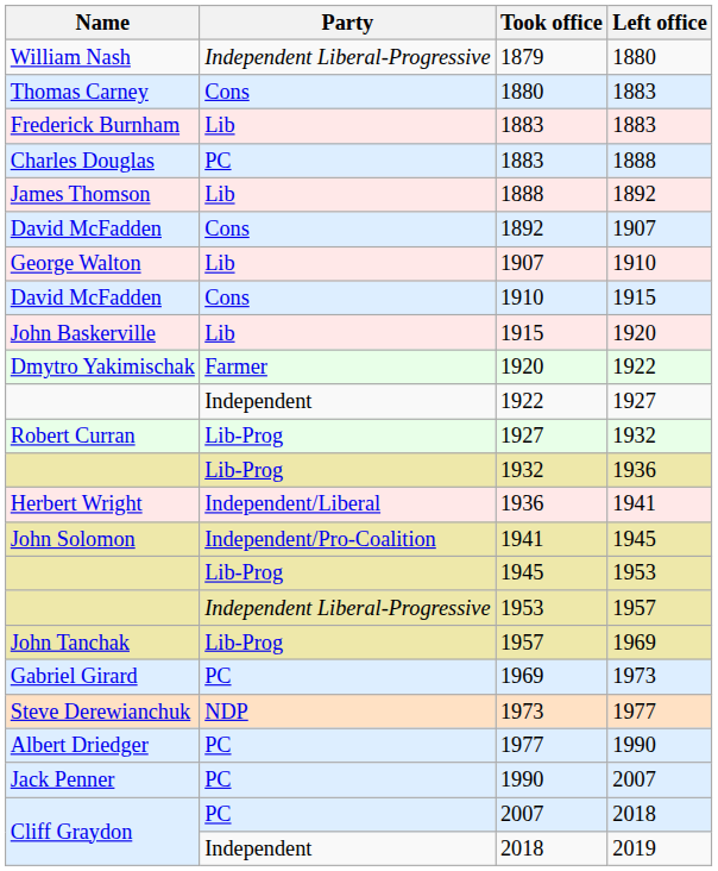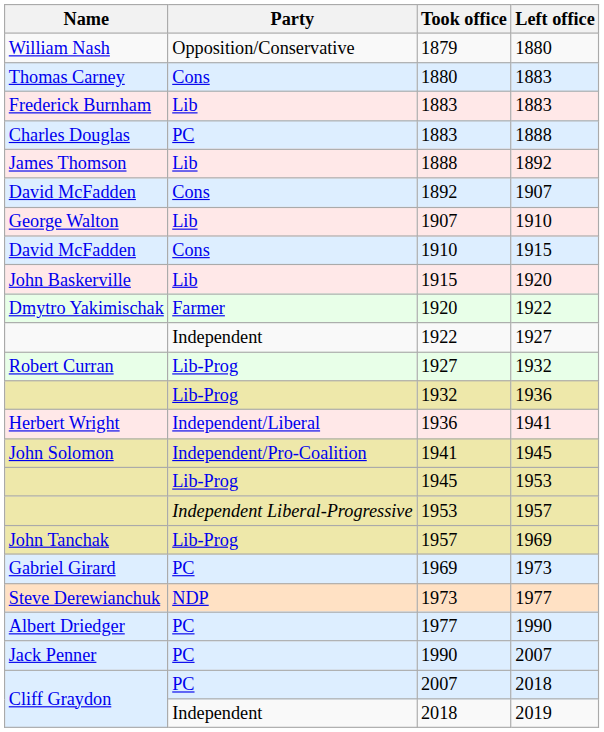 <table class="wikitable">
 <tr>
 <th>Name</th>
 <th>Party</th>
 <th>Took office</th>
 <th>Left office</th>
 </tr>
 <tr>
 <td><a href='#'>William Nash</a></td>
-<td><em>Independent Liberal-Progressive</em></td>
+<td>Opposition/Conservative</td>
 <td>1879</td>
 <td>1880</td>
 </tr>
 <tr bgcolor=#DDEEFF>
 <td><a href='#'>Thomas Carney</a></td>
 <td><a href='#'>Cons</a></td>
 <td>1880</td>
 <td>1883</td>
 </tr>
 <tr bgcolor=#FFE8E8>
 <td><a href='#'>Frederick Burnham</a></td>
 <td><a href='#'>Lib</a></td>
 <td>1883</td>
 <td>1883</td>
 </tr>
 <tr bgcolor=#DDEEFF>
 <td><a href='#'>Charles Douglas</a></td>
 <td><a href='#'>PC</a></td>
 <td>1883</td>
 <td>1888</td>
 </tr>
 <tr bgcolor=#FFE8E8>
 <td><a href='#'>James Thomson</a></td>
 <td><a href='#'>Lib</a></td>
 <td>1888</td>
 <td>1892</td>
 </tr>
 <tr bgcolor=#DDEEFF>
 <td><a href='#'>David McFadden</a></td>
 <td><a href='#'>Cons</a></td>
 <td>1892</td>
 <td>1907</td>
 </tr>
 <tr bgcolor=#FFE8E8>
 <td><a href='#'>George Walton</a></td>
 <td><a href='#'>Lib</a></td>
 <td>1907</td>
 <td>1910</td>
 </tr>
 <tr bgcolor=#DDEEFF>
 <td><a href='#'>David McFadden</a></td>
 <td><a href='#'>Cons</a></td>
 <td>1910</td>
 <td>1915</td>
 </tr>
 <tr bgcolor=#FFE8E8>
 <td><a href='#'>John Baskerville</a></td>
 <td><a href='#'>Lib</a></td>
 <td>1915</td>
 <td>1920</td>
 </tr>
 <tr bgcolor=#E8FFE8>
 <td><a href='#'>Dmytro Yakimischak</a></td>
 <td><a href='#'>Farmer</a></td>
 <td>1920</td>
 <td>1922</td>
 </tr>
 <tr>
 <td></td>
 <td>Independent</td>
 <td>1922</td>
 <td>1927</td>
 </tr>
 <tr bgcolor=#E8FFE8>
 <td><a href='#'>Robert Curran</a></td>
 <td><a href='#'>Lib-Prog</a></td>
 <td>1927</td>
 <td>1932</td>
 </tr>
 <tr bgcolor=#eee8aa>
 <td></td>
 <td><a href='#'>Lib-Prog</a></td>
 <td>1932</td>
 <td>1936</td>
 </tr>
 <tr bgcolor=#FFE8E8>
 <td><a href='#'>Herbert Wright</a></td>
 <td><a href='#'>Independent/Liberal</a></td>
 <td>1936</td>
 <td>1941</td>
 </tr>
 <tr bgcolor=#eee8aa>
 <td><a href='#'>John Solomon</a></td>
 <td><a href='#'>Independent/Pro-Coalition</a></td>
 <td>1941</td>
 <td>1945</td>
 </tr>
 <tr bgcolor=#eee8aa>
 <td></td>
 <td><a href='#'>Lib-Prog</a></td>
 <td>1945</td>
 <td>1953</td>
 </tr>
 <tr bgcolor=#eee8aa>
 <td></td>
 <td><em>Independent Liberal-Progressive</em></td>
 <td>1953</td>
 <td>1957</td>
 </tr>
 <tr bgcolor=#eee8aa>
 <td><a href='#'>John Tanchak</a></td>
 <td><a href='#'>Lib-Prog</a></td>
 <td>1957</td>
 <td>1969</td>
 </tr>
 <tr bgcolor=#DDEEFF>
 <td><a href='#'>Gabriel Girard</a></td>
 <td><a href='#'>PC</a></td>
 <td>1969</td>
 <td>1973</td>
 </tr>
 <tr bgcolor=#FFE1C4>
 <td><a href='#'>Steve Derewianchuk</a></td>
 <td><a href='#'>NDP</a></td>
 <td>1973</td>
 <td>1977</td>
 </tr>
 <tr bgcolor=#DDEEFF>
 <td><a href='#'>Albert Driedger</a></td>
 <td><a href='#'>PC</a></td>
 <td>1977</td>
 <td>1990</td>
 </tr>
 <tr bgcolor=#DDEEFF>
 <td><a href='#'>Jack Penner</a></td>
 <td><a href='#'>PC</a></td>
 <td>1990</td>
 <td>2007</td>
 </tr>
 <tr bgcolor=#DDEEFF>
 <td rowspan=2><a href='#'>Cliff Graydon</a></td>
 <td><a href='#'>PC</a></td>
 <td>2007</td>
 <td>2018</td>
 </tr>
 <tr>
 <td>Independent</td>
 <td>2018</td>
 <td>2019</td>
 </tr>
 </table>
